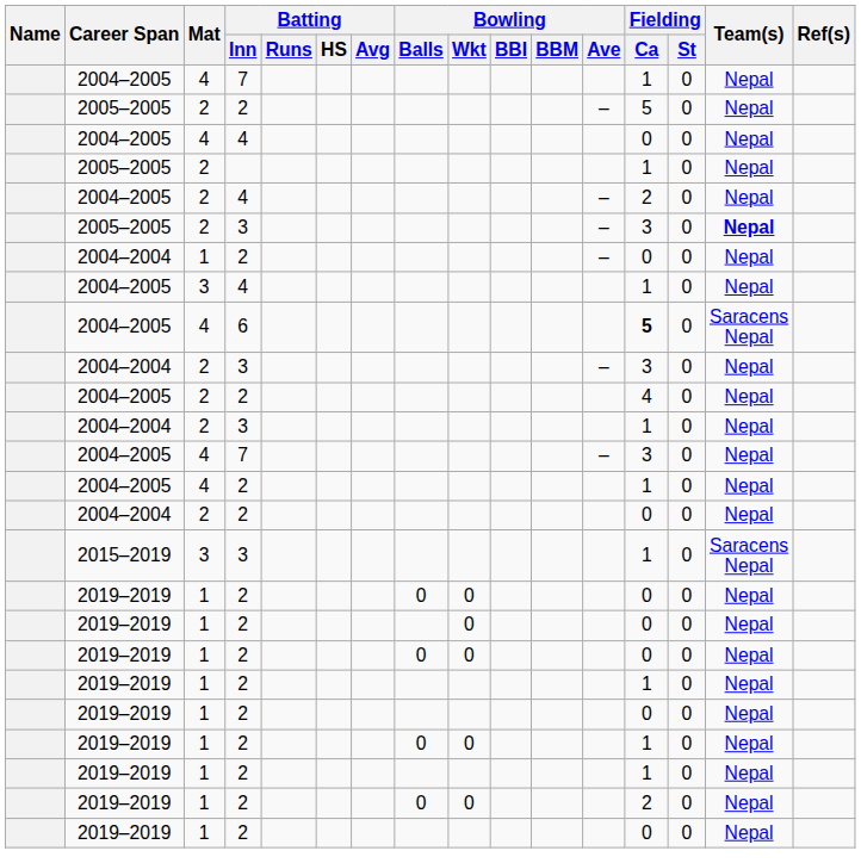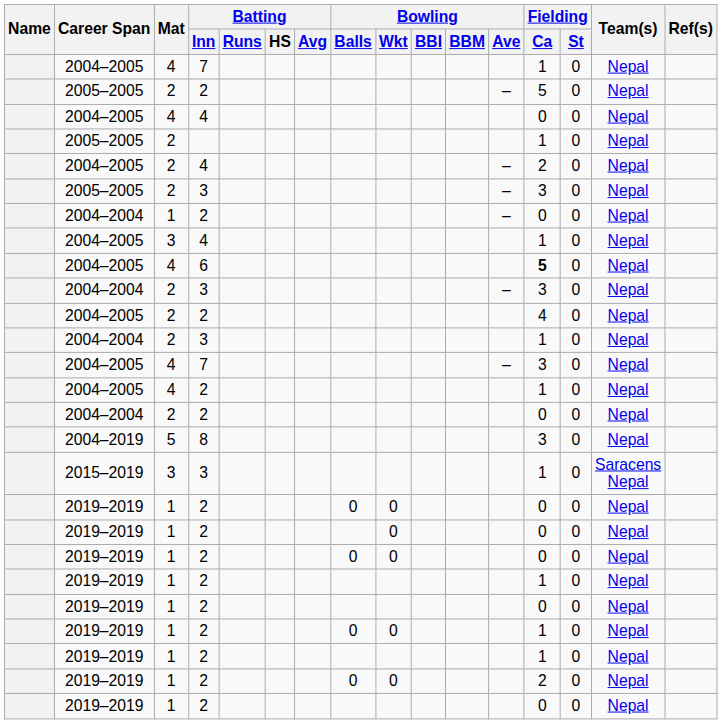 <table class="wikitable plainrowheaders sortable" style="text-align:center; font-size:100%">
 <tr class="unsortable">
 <th scope="col" colspan=1 rowspan=2>Name</th>
 <th scope="col" colspan=1 rowspan=2 class="unsortable">Career Span</th>
 <th scope="col" colspan=1 rowspan=2>Mat</th>
 <th scope="col" colspan=4><a href='#'>Batting</a></th>
 <th scope="col" colspan=5><a href='#'>Bowling</a></th>
 <th scope="col" colspan=2><a href='#'>Fielding</a></th>
 <th scope="col" colspan=1 rowspan=2 class="unsortable">Team(s)</th>
 <th scope="col" colspan=1 rowspan=2 class="unsortable">Ref(s)</th>
 </tr>
 <tr align="center">
 <th scope="col" rowspan="1"><a href='#'>Inn</a></th>
 <th scope="col"><a href='#'>Runs</a></th>
 <th scope="col">HS</th>
 <th scope="col"><a href='#'>Avg</a></th>
 <th scope="col"><a href='#'>Balls</a></th>
 <th scope="col"><a href='#'>Wkt</a></th>
 <th scope="col"><a href='#'>BBI</a></th>
 <th scope="col"><a href='#'>BBM</a></th>
 <th scope="col"><a href='#'>Ave</a></th>
 <th scope="col"><a href='#'>Ca</a></th>
 <th scope="col"><a href='#'>St</a></th>
 </tr>
 <tr align="center">
 <th scope="row"></th>
 <td>2004–2005</td>
 <td>4</td>
 <td>7</td>
 <td></td>
 <td></td>
 <td></td>
 <td></td>
 <td></td>
 <td></td>
 <td></td>
 <td></td>
 <td>1</td>
 <td>0</td>
 <td><a href='#'>Nepal</a></td>
 <td></td>
 </tr>
 <tr align="center">
 <th scope="row"> </th>
 <td>2005–2005</td>
 <td>2</td>
 <td>2</td>
 <td></td>
 <td></td>
 <td></td>
 <td></td>
 <td></td>
 <td></td>
 <td></td>
 <td>–</td>
 <td>5</td>
 <td>0</td>
 <td><a href='#'>Nepal</a></td>
 <td></td>
 </tr>
 <tr align="center">
 <th scope="row"></th>
 <td>2004–2005</td>
 <td>4</td>
 <td>4</td>
 <td></td>
 <td></td>
 <td></td>
 <td></td>
 <td></td>
 <td></td>
 <td></td>
 <td></td>
 <td>0</td>
 <td>0</td>
 <td><a href='#'>Nepal</a></td>
 <td></td>
 </tr>
 <tr align="center">
 <th scope="row"></th>
 <td>2005–2005</td>
 <td>2</td>
 <td></td>
 <td></td>
 <td></td>
 <td></td>
 <td></td>
 <td></td>
 <td></td>
 <td></td>
 <td></td>
 <td>1</td>
 <td>0</td>
 <td><a href='#'>Nepal</a></td>
 <td></td>
 </tr>
 <tr align="center">
 <th scope="row"></th>
 <td>2004–2005</td>
 <td>2</td>
 <td>4</td>
 <td></td>
 <td></td>
 <td></td>
 <td></td>
 <td></td>
 <td></td>
 <td></td>
 <td>–</td>
 <td>2</td>
 <td>0</td>
 <td><a href='#'>Nepal</a></td>
 <td></td>
 </tr>
 <tr align="center">
 <th scope="row"></th>
 <td>2005–2005</td>
 <td>2</td>
 <td>3</td>
 <td></td>
 <td></td>
 <td></td>
 <td></td>
 <td></td>
 <td></td>
 <td></td>
 <td>–</td>
 <td>3</td>
 <td>0</td>
-<td><strong><a href='#'>Nepal</a></strong></td>
+<td><a href='#'>Nepal</a></td>
 <td></td>
 </tr>
 <tr align="center">
 <th scope="row"></th>
 <td>2004–2004</td>
 <td>1</td>
 <td>2</td>
 <td></td>
 <td></td>
 <td></td>
 <td></td>
 <td></td>
 <td></td>
 <td></td>
 <td>–</td>
 <td>0</td>
 <td>0</td>
 <td><a href='#'>Nepal</a></td>
 <td></td>
 </tr>
 <tr align="center">
 <th scope="row"> </th>
 <td>2004–2005</td>
 <td>3</td>
 <td>4</td>
 <td></td>
 <td></td>
 <td></td>
 <td></td>
 <td></td>
 <td></td>
 <td></td>
 <td></td>
 <td>1</td>
 <td>0</td>
 <td><a href='#'>Nepal</a></td>
 <td></td>
 </tr>
 <tr align="center">
 <th scope="row"></th>
 <td>2004–2005</td>
 <td>4</td>
 <td>6</td>
 <td></td>
 <td></td>
 <td></td>
 <td></td>
 <td></td>
 <td></td>
 <td></td>
 <td></td>
 <td><strong>5</strong></td>
 <td>0</td>
-<td><a href='#'>Saracens</a><br><a href='#'>Nepal</a></td>
+<td><a href='#'>Nepal</a></td>
 <td></td>
 </tr>
 <tr align="center">
 <th scope="row"> </th>
 <td>2004–2004</td>
 <td>2</td>
 <td>3</td>
 <td></td>
 <td></td>
 <td></td>
 <td></td>
 <td></td>
 <td></td>
 <td></td>
 <td>–</td>
 <td>3</td>
 <td>0</td>
 <td><a href='#'>Nepal</a></td>
 <td></td>
 </tr>
 <tr align="center">
 <th scope="row"></th>
 <td>2004–2005</td>
 <td>2</td>
 <td>2</td>
 <td></td>
 <td></td>
 <td></td>
 <td></td>
 <td></td>
 <td></td>
 <td></td>
 <td></td>
 <td>4</td>
 <td>0</td>
 <td><a href='#'>Nepal</a></td>
 <td></td>
 </tr>
 <tr align="center">
 <th scope="row"> </th>
 <td>2004–2004</td>
 <td>2</td>
 <td>3</td>
 <td></td>
 <td></td>
 <td></td>
 <td></td>
 <td></td>
 <td></td>
 <td></td>
 <td></td>
 <td>1</td>
 <td>0</td>
 <td><a href='#'>Nepal</a></td>
 <td></td>
 </tr>
 <tr align="center">
 <th scope="row"></th>
 <td>2004–2005</td>
 <td>4</td>
 <td>7</td>
 <td></td>
 <td></td>
 <td></td>
 <td></td>
 <td></td>
 <td></td>
 <td></td>
 <td>–</td>
 <td>3</td>
 <td>0</td>
 <td><a href='#'>Nepal</a></td>
 <td></td>
 </tr>
 <tr align="center">
 <th scope="row"></th>
 <td>2004–2005</td>
 <td>4</td>
 <td>2</td>
 <td></td>
 <td></td>
 <td></td>
 <td></td>
 <td></td>
 <td></td>
 <td></td>
 <td></td>
 <td>1</td>
 <td>0</td>
 <td><a href='#'>Nepal</a></td>
 <td></td>
 </tr>
 <tr align="center">
 <th scope="row"></th>
 <td>2004–2004</td>
 <td>2</td>
 <td>2</td>
 <td></td>
 <td></td>
 <td></td>
 <td></td>
 <td></td>
 <td></td>
 <td></td>
 <td></td>
 <td>0</td>
+<td>0</td>
+<td><a href='#'>Nepal</a></td>
+<td></td>
+</tr>
+<tr align="center">
+<th scope="row"></th>
+<td>2004–2019</td>
+<td>5</td>
+<td>8</td>
+<td></td>
+<td></td>
+<td></td>
+<td></td>
+<td></td>
+<td></td>
+<td></td>
+<td></td>
+<td>3</td>
 <td>0</td>
 <td><a href='#'>Nepal</a></td>
 <td></td>
 </tr>
 <tr align="center">
 <th scope="row"></th>
 <td>2015–2019</td>
 <td>3</td>
 <td>3</td>
 <td></td>
 <td></td>
 <td></td>
 <td></td>
 <td></td>
 <td></td>
 <td></td>
 <td></td>
 <td>1</td>
 <td>0</td>
 <td><a href='#'>Saracens</a><br><a href='#'>Nepal</a></td>
 <td></td>
 </tr>
 <tr>
 <th scope="row"></th>
 <td>2019–2019</td>
 <td>1</td>
 <td>2</td>
 <td></td>
 <td></td>
 <td></td>
 <td>0</td>
 <td>0</td>
 <td></td>
 <td></td>
 <td></td>
 <td>0</td>
 <td>0</td>
 <td><a href='#'>Nepal</a></td>
 <td></td>
 </tr>
 <tr>
 <th scope="row"></th>
 <td>2019–2019</td>
 <td>1</td>
 <td>2</td>
 <td></td>
 <td></td>
 <td></td>
 <td></td>
 <td>0</td>
 <td></td>
 <td></td>
 <td></td>
 <td>0</td>
 <td>0</td>
 <td><a href='#'>Nepal</a></td>
 <td></td>
 </tr>
 <tr>
 <th scope="row"></th>
 <td>2019–2019</td>
 <td>1</td>
 <td>2</td>
 <td></td>
 <td></td>
 <td></td>
 <td>0</td>
 <td>0</td>
 <td></td>
 <td></td>
 <td></td>
 <td>0</td>
 <td>0</td>
 <td><a href='#'>Nepal</a></td>
 <td></td>
 </tr>
 <tr>
 <th scope="row"></th>
 <td>2019–2019</td>
 <td>1</td>
 <td>2</td>
 <td></td>
 <td></td>
 <td></td>
 <td></td>
 <td></td>
 <td></td>
 <td></td>
 <td></td>
 <td>1</td>
 <td>0</td>
 <td><a href='#'>Nepal</a></td>
 <td></td>
 </tr>
 <tr>
 <th scope="row"></th>
 <td>2019–2019</td>
 <td>1</td>
 <td>2</td>
 <td></td>
 <td></td>
 <td></td>
 <td></td>
 <td></td>
 <td></td>
 <td></td>
 <td></td>
 <td>0</td>
 <td>0</td>
 <td><a href='#'>Nepal</a></td>
 <td></td>
 </tr>
 <tr>
 <th scope="row"></th>
 <td>2019–2019</td>
 <td>1</td>
 <td>2</td>
 <td></td>
 <td></td>
 <td></td>
 <td>0</td>
 <td>0</td>
 <td></td>
 <td></td>
 <td></td>
 <td>1</td>
 <td>0</td>
 <td><a href='#'>Nepal</a></td>
 <td></td>
 </tr>
 <tr>
 <th scope="row"></th>
 <td>2019–2019</td>
 <td>1</td>
 <td>2</td>
 <td></td>
 <td></td>
 <td></td>
 <td></td>
 <td></td>
 <td></td>
 <td></td>
 <td></td>
 <td>1</td>
 <td>0</td>
 <td><a href='#'>Nepal</a></td>
 <td></td>
 </tr>
 <tr>
 <th scope="row"></th>
 <td>2019–2019</td>
 <td>1</td>
 <td>2</td>
 <td></td>
 <td></td>
 <td></td>
 <td>0</td>
 <td>0</td>
 <td></td>
 <td></td>
 <td></td>
 <td>2</td>
 <td>0</td>
 <td><a href='#'>Nepal</a></td>
 <td></td>
 </tr>
 <tr>
 <th scope="row"></th>
 <td>2019–2019</td>
 <td>1</td>
 <td>2</td>
 <td></td>
 <td></td>
 <td></td>
 <td></td>
 <td></td>
 <td></td>
 <td></td>
 <td></td>
 <td>0</td>
 <td>0</td>
 <td><a href='#'>Nepal</a></td>
 <td></td>
 </tr>
 </table>
